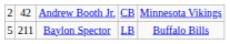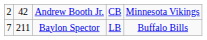 <table class="wikitable" style="text-align:center">
 <tr>
 <td>2</td>
 <td>42</td>
 <td><a href='#'>Andrew Booth Jr.</a></td>
 <td><a href='#'>CB</a></td>
 <td><a href='#'>Minnesota Vikings</a></td>
 </tr>
 <tr>
-<td>5</td>
+<td>7</td>
 <td>211</td>
 <td><a href='#'>Baylon Spector</a></td>
 <td><a href='#'>LB</a></td>
 <td><a href='#'>Buffalo Bills</a></td>
 </tr>
 </table>
